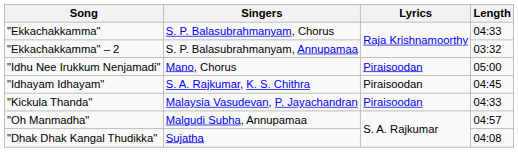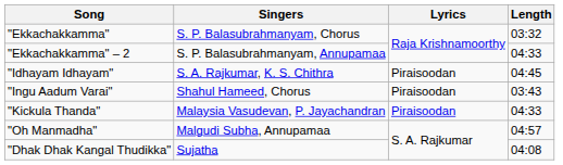 <table class="wikitable" style="font-size:95%;">
 <tr>
 <th>Song</th>
 <th>Singers</th>
 <th>Lyrics</th>
 <th>Length</th>
 </tr>
 <tr>
 <td>"Ekkachakkamma"</td>
 <td><a href='#'>S. P. Balasubrahmanyam</a>, Chorus</td>
 <td rowspan=2><a href='#'>Raja Krishnamoorthy</a></td>
-<td>04:33</td>
+<td>03:32</td>
 </tr>
 <tr>
 <td>"Ekkachakkamma" – 2</td>
 <td>S. P. Balasubrahmanyam, <a href='#'>Annupamaa</a></td>
-<td>03:32</td>
-</tr>
-<tr>
-<td>"Idhu Nee Irukkum Nenjamadi"</td>
-<td><a href='#'>Mano</a>, Chorus</td>
-<td><a href='#'>Piraisoodan</a></td>
-<td>05:00</td>
+<td>04:33</td>
 </tr>
 <tr>
 <td>"Idhayam Idhayam"</td>
 <td><a href='#'>S. A. Rajkumar</a>, <a href='#'>K. S. Chithra</a></td>
 <td>Piraisoodan</td>
 <td>04:45</td>
+</tr>
+<tr>
+<td>"Ingu Aadum Varai"</td>
+<td><a href='#'>Shahul Hameed</a>, Chorus</td>
+<td>Piraisoodan</td>
+<td>03:43</td>
 </tr>
 <tr>
 <td>"Kickula Thanda"</td>
 <td><a href='#'>Malaysia Vasudevan</a>, <a href='#'>P. Jayachandran</a></td>
 <td><a href='#'>Piraisoodan</a></td>
 <td>04:33</td>
 </tr>
 <tr>
 <td>"Oh Manmadha"</td>
 <td><a href='#'>Malgudi Subha</a>, Annupamaa</td>
 <td rowspan=2>S. A. Rajkumar</td>
 <td>04:57</td>
 </tr>
 <tr>
 <td>"Dhak Dhak Kangal Thudikka"</td>
 <td><a href='#'>Sujatha</a></td>
 <td>04:08</td>
 </tr>
 </table>
